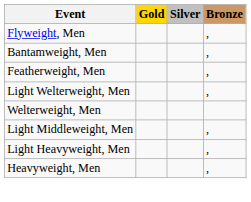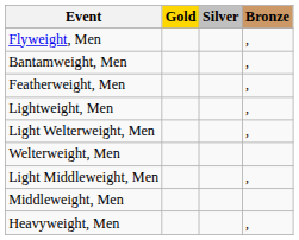 <table class="wikitable">
 <tr>
 <th scope="col">Event</th>
 <th scope="col" style="background: gold;">Gold</th>
 <th scope="col" style="background: silver;">Silver</th>
 <th scope="col" style="background: #cc9966;">Bronze</th>
 </tr>
 <tr>
 <td><a href='#'>Flyweight</a>, Men</td>
 <td></td>
 <td></td>
 <td>,<br></td>
 </tr>
 <tr>
 <td>Bantamweight, Men</td>
 <td></td>
 <td></td>
 <td>,<br></td>
 </tr>
 <tr>
 <td>Featherweight, Men</td>
 <td></td>
 <td></td>
 <td>,<br></td>
 </tr>
 <tr>
+<td>Lightweight, Men</td>
+<td></td>
+<td></td>
+<td>,<br></td>
+</tr>
+<tr>
 <td>Light Welterweight, Men</td>
 <td></td>
 <td></td>
 <td>,<br></td>
 </tr>
 <tr>
 <td>Welterweight, Men</td>
 <td></td>
 <td></td>
 <td></td>
 </tr>
 <tr>
 <td>Light Middleweight, Men</td>
 <td></td>
 <td></td>
 <td>,<br></td>
 </tr>
 <tr>
-<td>Light Heavyweight, Men</td>
+<td>Middleweight, Men</td>
 <td></td>
 <td></td>
-<td>,<br></td>
+<td></td>
 </tr>
 <tr>
 <td>Heavyweight, Men</td>
 <td></td>
 <td></td>
 <td>,<br></td>
 </tr>
 </table>
